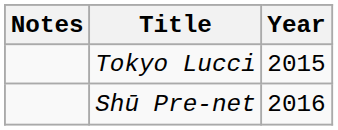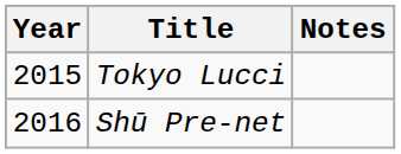 <table class="wikitable">
 <tr>
+<th>Year</th>
+<th>Title</th>
 <th>Notes</th>
-<th>Title</th>
-<th>Year</th>
 </tr>
 <tr>
+<td>2015</td>
+<td><em>Tokyo Lucci</em></td>
 <td></td>
-<td><em>Tokyo Lucci</em></td>
-<td>2015</td>
 </tr>
 <tr>
+<td>2016</td>
+<td><em>Shū Pre-net</em></td>
 <td></td>
-<td><em>Shū Pre-net</em></td>
-<td>2016</td>
 </tr>
 </table>
